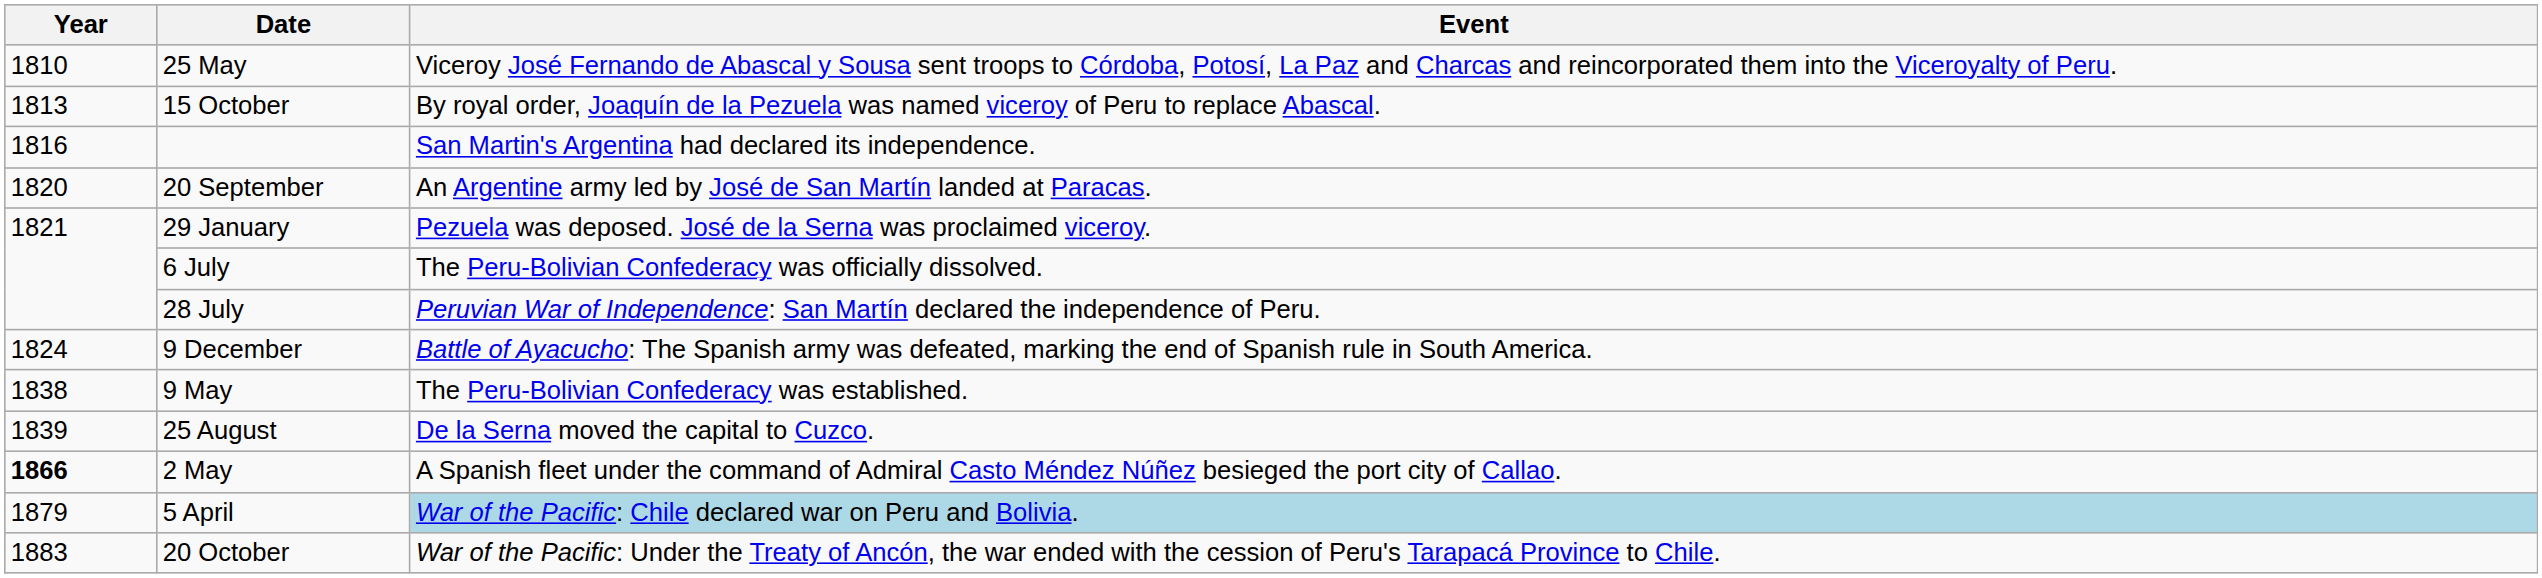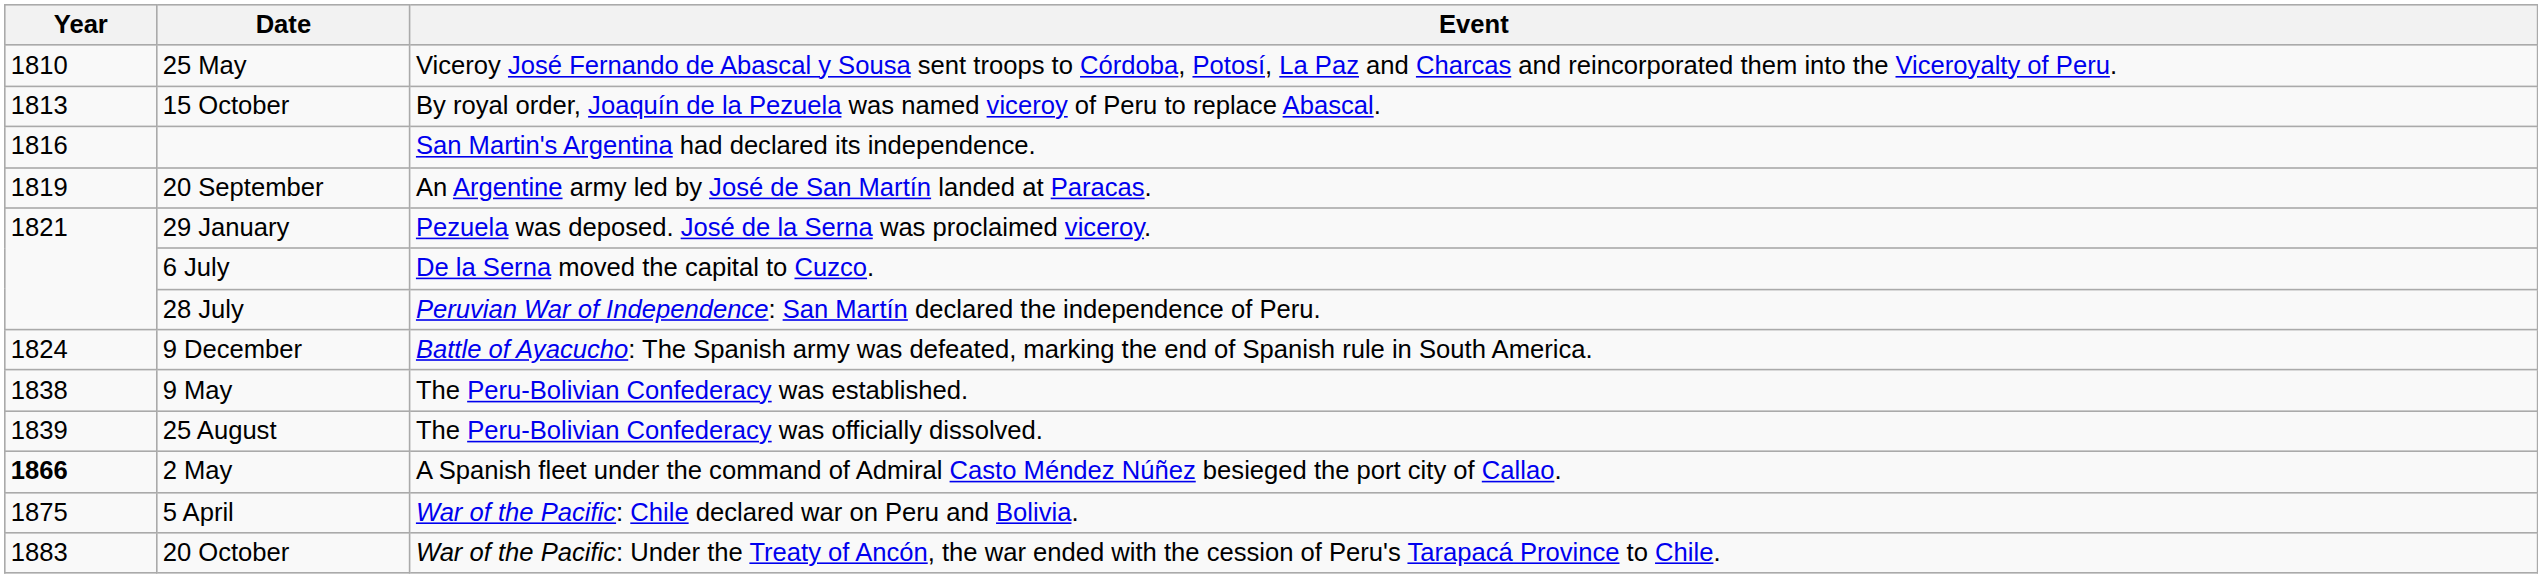 <table class="wikitable" width="100%">
 <tr>
 <th style="width:6%">Year</th>
 <th style="width:10%">Date</th>
 <th>Event</th>
 </tr>
 <tr>
 <td>1810</td>
 <td>25 May</td>
 <td>Viceroy <a href='#'>José Fernando de Abascal y Sousa</a> sent troops to <a href='#'>Córdoba</a>, <a href='#'>Potosí</a>, <a href='#'>La Paz</a> and <a href='#'>Charcas</a> and reincorporated them into the <a href='#'>Viceroyalty of Peru</a>.</td>
 </tr>
 <tr>
 <td>1813</td>
 <td>15 October</td>
 <td>By royal order, <a href='#'>Joaquín de la Pezuela</a> was named <a href='#'>viceroy</a> of Peru to replace <a href='#'>Abascal</a>.</td>
 </tr>
 <tr>
 <td>1816</td>
 <td></td>
 <td><a href='#'>San Martin's Argentina</a> had declared its independence.</td>
 </tr>
 <tr>
-<td>1820</td>
+<td>1819</td>
 <td>20 September</td>
 <td>An <a href='#'>Argentine</a> army led by <a href='#'>José de San Martín</a> landed at <a href='#'>Paracas</a>.</td>
 </tr>
 <tr>
 <td rowspan="3" valign="top">1821</td>
 <td>29 January</td>
 <td><a href='#'>Pezuela</a> was deposed. <a href='#'>José de la Serna</a> was proclaimed <a href='#'>viceroy</a>.</td>
 </tr>
 <tr>
 <td>6 July</td>
-<td>The <a href='#'>Peru-Bolivian Confederacy</a> was officially dissolved.</td>
+<td><a href='#'>De la Serna</a> moved the capital to <a href='#'>Cuzco</a>.</td>
 </tr>
 <tr>
 <td>28 July</td>
 <td><em><a href='#'>Peruvian War of Independence</a></em>: <a href='#'>San Martín</a> declared the independence of Peru.</td>
 </tr>
 <tr>
 <td>1824</td>
 <td>9 December</td>
 <td><em><a href='#'>Battle of Ayacucho</a></em>: The Spanish army was defeated, marking the end of Spanish rule in South America.</td>
 </tr>
 <tr>
 <td>1838</td>
 <td>9 May</td>
 <td>The <a href='#'>Peru-Bolivian Confederacy</a> was established.</td>
 </tr>
 <tr>
 <td>1839</td>
 <td>25 August</td>
-<td><a href='#'>De la Serna</a> moved the capital to <a href='#'>Cuzco</a>.</td>
+<td>The <a href='#'>Peru-Bolivian Confederacy</a> was officially dissolved.</td>
 </tr>
 <tr>
 <td><strong>1866</strong></td>
 <td>2 May</td>
 <td>A Spanish fleet under the command of Admiral <a href='#'>Casto Méndez Núñez</a> besieged the port city of <a href='#'>Callao</a>.</td>
 </tr>
 <tr>
-<td>1879</td>
+<td>1875</td>
 <td>5 April</td>
-<td style="background: lightblue;"><em><a href='#'>War of the Pacific</a></em>: <a href='#'>Chile</a> declared war on Peru and <a href='#'>Bolivia</a>.</td>
+<td><em><a href='#'>War of the Pacific</a></em>: <a href='#'>Chile</a> declared war on Peru and <a href='#'>Bolivia</a>.</td>
 </tr>
 <tr>
 <td>1883</td>
 <td>20 October</td>
 <td><em>War of the Pacific</em>: Under the <a href='#'>Treaty of Ancón</a>, the war ended with the cession of Peru's <a href='#'>Tarapacá Province</a> to <a href='#'>Chile</a>.</td>
 </tr>
 </table>
